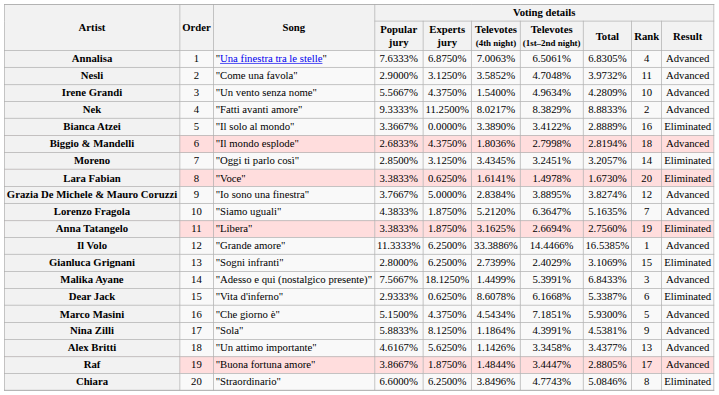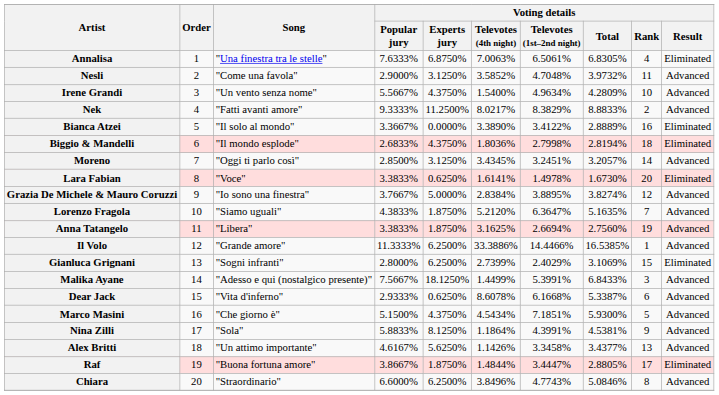 <table class="wikitable plainrowheaders sortable" style="text-align:center;">
 <tr>
 </tr>
 <tr>
 <th rowspan="2">Artist</th>
 <th rowspan="2">Order</th>
 <th rowspan="2">Song</th>
 <th colspan="7">Voting details</th>
 </tr>
 <tr>
 <th>Popular<br>jury</th>
 <th>Experts<br>jury</th>
 <th>Televotes<br><small>(4th night)</small></th>
 <th>Televotes<br><small>(1st–2nd night)</small></th>
 <th>Total</th>
 <th>Rank</th>
 <th>Result</th>
 </tr>
 <tr>
 <th scope="row">Annalisa</th>
 <td>1</td>
 <td style="text-align:left;">"<a href='#'>Una finestra tra le stelle</a>"</td>
 <td>7.6333%</td>
 <td>6.8750%</td>
 <td>7.0063%</td>
 <td>6.5061%</td>
 <td>6.8305%</td>
 <td>4</td>
-<td>Advanced</td>
+<td>Eliminated</td>
 </tr>
 <tr>
 <th scope="row">Nesli</th>
 <td>2</td>
 <td style="text-align:left;">"Come una favola"</td>
 <td>2.9000%</td>
 <td>3.1250%</td>
 <td>3.5852%</td>
 <td>4.7048%</td>
 <td>3.9732%</td>
 <td>11</td>
 <td>Advanced</td>
 </tr>
 <tr>
 <th scope="row">Irene Grandi</th>
 <td>3</td>
 <td style="text-align:left;">"Un vento senza nome"</td>
 <td>5.5667%</td>
 <td>4.3750%</td>
 <td>1.5400%</td>
 <td>4.9634%</td>
 <td>4.2809%</td>
 <td>10</td>
 <td>Advanced</td>
 </tr>
 <tr>
 <th scope="row">Nek</th>
 <td>4</td>
 <td style="text-align:left;">"Fatti avanti amore"</td>
 <td>9.3333%</td>
 <td>11.2500%</td>
 <td>8.0217%</td>
 <td>8.3829%</td>
 <td>8.8833%</td>
 <td>2</td>
 <td>Advanced</td>
 </tr>
 <tr>
 <th scope="row">Bianca Atzei</th>
 <td>5</td>
 <td style="text-align:left;">"Il solo al mondo"</td>
 <td>3.3667%</td>
 <td>0.0000%</td>
 <td>3.3890%</td>
 <td>3.4122%</td>
 <td>2.8889%</td>
 <td>16</td>
 <td>Eliminated</td>
 </tr>
 <tr style="background-color:#FFDDDD;">
 <th scope="row">Biggio & Mandelli</th>
 <td>6</td>
 <td style="text-align:left;">"Il mondo esplode"</td>
 <td>2.6833%</td>
 <td>4.3750%</td>
 <td>1.8036%</td>
 <td>2.7998%</td>
 <td>2.8194%</td>
 <td>18</td>
-<td>Advanced</td>
+<td>Eliminated</td>
 </tr>
 <tr>
 <th scope="row">Moreno</th>
 <td>7</td>
 <td style="text-align:left;">"Oggi ti parlo così"</td>
 <td>2.8500%</td>
 <td>3.1250%</td>
 <td>3.4345%</td>
 <td>3.2451%</td>
 <td>3.2057%</td>
 <td>14</td>
-<td>Eliminated</td>
+<td>Advanced</td>
 </tr>
 <tr style="background-color:#FFDDDD;">
 <th scope="row">Lara Fabian</th>
 <td>8</td>
 <td style="text-align:left;">"Voce"</td>
 <td>3.3833%</td>
 <td>0.6250%</td>
 <td>1.6141%</td>
 <td>1.4978%</td>
 <td>1.6730%</td>
 <td>20</td>
 <td>Eliminated</td>
 </tr>
 <tr>
 <th scope="row">Grazia De Michele & Mauro Coruzzi</th>
 <td>9</td>
 <td style="text-align:left;">"Io sono una finestra"</td>
 <td>3.7667%</td>
 <td>5.0000%</td>
 <td>2.8384%</td>
 <td>3.8895%</td>
 <td>3.8274%</td>
 <td>12</td>
 <td>Advanced</td>
 </tr>
 <tr>
 <th scope="row">Lorenzo Fragola</th>
 <td>10</td>
 <td style="text-align:left;">"Siamo uguali"</td>
 <td>4.3833%</td>
 <td>1.8750%</td>
 <td>5.2120%</td>
 <td>6.3647%</td>
 <td>5.1635%</td>
 <td>7</td>
 <td>Advanced</td>
 </tr>
 <tr style="background-color:#FFDDDD;">
 <th scope="row">Anna Tatangelo</th>
 <td>11</td>
 <td style="text-align:left;">"Libera"</td>
 <td>3.3833%</td>
 <td>1.8750%</td>
 <td>3.1625%</td>
 <td>2.6694%</td>
 <td>2.7560%</td>
 <td>19</td>
-<td>Eliminated</td>
+<td>Advanced</td>
 </tr>
 <tr>
 <th scope="row">Il Volo</th>
 <td>12</td>
 <td style="text-align:left;">"Grande amore"</td>
 <td>11.3333%</td>
 <td>6.2500%</td>
 <td>33.3886%</td>
 <td>14.4466%</td>
 <td>16.5385%</td>
 <td>1</td>
 <td>Advanced</td>
 </tr>
 <tr>
 <th scope="row">Gianluca Grignani</th>
 <td>13</td>
 <td style="text-align:left;">"Sogni infranti"</td>
 <td>2.8000%</td>
 <td>6.2500%</td>
 <td>2.7399%</td>
 <td>2.4029%</td>
 <td>3.1069%</td>
 <td>15</td>
 <td>Eliminated</td>
 </tr>
 <tr>
 <th scope="row">Malika Ayane</th>
 <td>14</td>
 <td style="text-align:left;">"Adesso e qui (nostalgico presente)"</td>
 <td>7.5667%</td>
 <td>18.1250%</td>
 <td>1.4499%</td>
 <td>5.3991%</td>
 <td>6.8433%</td>
 <td>3</td>
 <td>Advanced</td>
 </tr>
 <tr>
 <th scope="row">Dear Jack</th>
 <td>15</td>
 <td style="text-align:left;">"Vita d'inferno"</td>
 <td>2.9333%</td>
 <td>0.6250%</td>
 <td>8.6078%</td>
 <td>6.1668%</td>
 <td>5.3387%</td>
 <td>6</td>
-<td>Eliminated</td>
+<td>Advanced</td>
 </tr>
 <tr>
 <th scope="row">Marco Masini</th>
 <td>16</td>
 <td style="text-align:left;">"Che giorno è"</td>
 <td>5.1500%</td>
 <td>4.3750%</td>
 <td>4.5434%</td>
 <td>7.1851%</td>
 <td>5.9300%</td>
 <td>5</td>
 <td>Advanced</td>
 </tr>
 <tr>
 <th scope="row">Nina Zilli</th>
 <td>17</td>
 <td style="text-align:left;">"Sola"</td>
 <td>5.8833%</td>
 <td>8.1250%</td>
 <td>1.1864%</td>
 <td>4.3991%</td>
 <td>4.5381%</td>
 <td>9</td>
 <td>Advanced</td>
 </tr>
 <tr>
 <th scope="row">Alex Britti</th>
 <td>18</td>
 <td style="text-align:left;">"Un attimo importante"</td>
 <td>4.6167%</td>
 <td>5.6250%</td>
 <td>1.1426%</td>
 <td>3.3458%</td>
 <td>3.4377%</td>
 <td>13</td>
 <td>Advanced</td>
 </tr>
 <tr style="background-color:#FFDDDD;">
 <th scope="row">Raf</th>
 <td>19</td>
 <td style="text-align:left;">"Buona fortuna amore"</td>
 <td>3.8667%</td>
 <td>1.8750%</td>
 <td>1.4844%</td>
 <td>3.4447%</td>
 <td>2.8805%</td>
 <td>17</td>
-<td>Advanced</td>
+<td>Eliminated</td>
 </tr>
 <tr>
 <th scope="row">Chiara</th>
 <td>20</td>
 <td style="text-align:left;">"Straordinario"</td>
 <td>6.6000%</td>
 <td>6.2500%</td>
 <td>3.8496%</td>
 <td>4.7743%</td>
 <td>5.0846%</td>
 <td>8</td>
-<td>Eliminated</td>
+<td>Advanced</td>
 </tr>
 <tr>
 </tr>
 </table>
